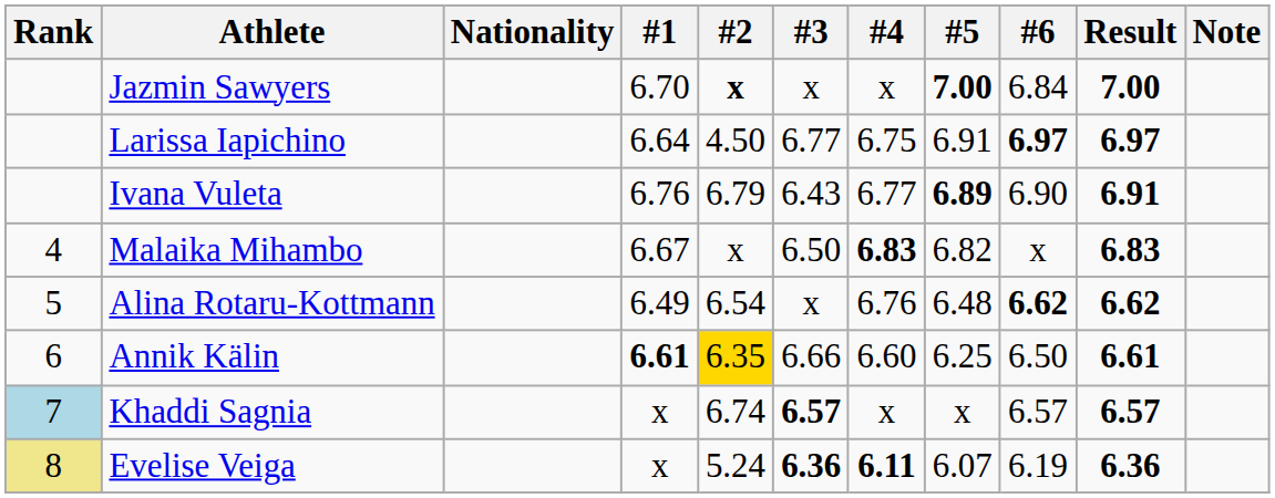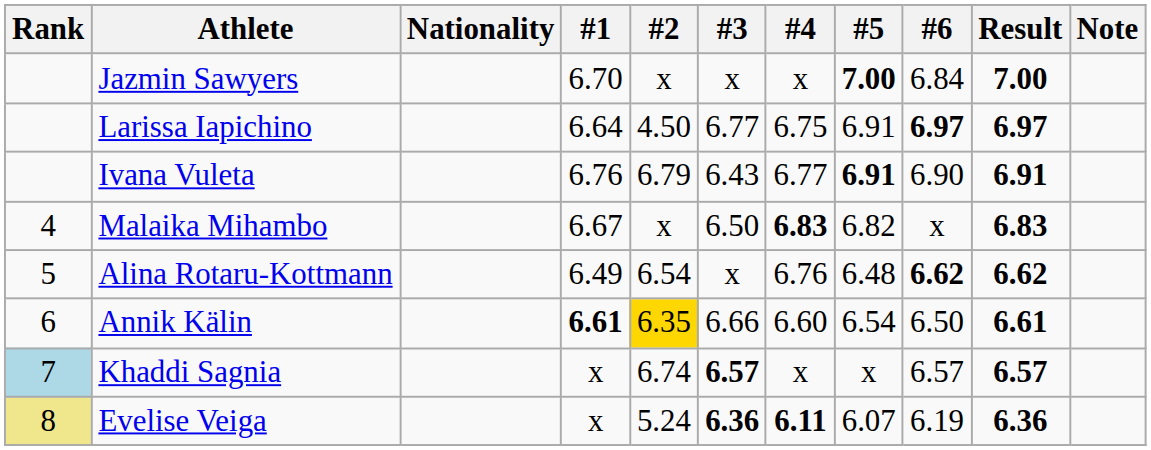 <table class="wikitable sortable" style="text-align:center">
 <tr>
 <th>Rank</th>
 <th>Athlete</th>
 <th>Nationality</th>
 <th>#1</th>
 <th>#2</th>
 <th>#3</th>
 <th>#4</th>
 <th>#5</th>
 <th>#6</th>
 <th>Result</th>
 <th>Note</th>
 </tr>
 <tr>
 <td></td>
 <td align="left"><a href='#'>Jazmin Sawyers</a></td>
 <td align="left"></td>
 <td>6.70</td>
-<td><strong>x</strong></td>
+<td>x</td>
 <td>x</td>
 <td>x</td>
 <td><strong>7.00</strong></td>
 <td>6.84</td>
 <td><strong>7.00</strong></td>
 <td> </td>
 </tr>
 <tr>
 <td></td>
 <td align="left"><a href='#'>Larissa Iapichino</a></td>
 <td align="left"></td>
 <td>6.64</td>
 <td>4.50</td>
 <td>6.77</td>
 <td>6.75</td>
 <td>6.91</td>
 <td><strong>6.97</strong></td>
 <td><strong>6.97</strong></td>
 <td></td>
 </tr>
 <tr>
 <td></td>
 <td align="left"><a href='#'>Ivana Vuleta</a></td>
 <td align="left"></td>
 <td>6.76</td>
 <td>6.79</td>
 <td>6.43</td>
 <td>6.77</td>
-<td><strong>6.89</strong></td>
+<td><strong>6.91</strong></td>
 <td>6.90</td>
 <td><strong>6.91</strong></td>
 <td></td>
 </tr>
 <tr>
 <td>4</td>
 <td align="left"><a href='#'>Malaika Mihambo</a></td>
 <td align="left"></td>
 <td>6.67</td>
 <td>x</td>
 <td>6.50</td>
 <td><strong>6.83</strong></td>
 <td>6.82</td>
 <td>x</td>
 <td><strong>6.83</strong></td>
 <td></td>
 </tr>
 <tr>
 <td>5</td>
 <td align="left"><a href='#'>Alina Rotaru-Kottmann</a></td>
 <td align="left"></td>
 <td>6.49</td>
 <td>6.54</td>
 <td>x</td>
 <td>6.76</td>
 <td>6.48</td>
 <td><strong>6.62</strong></td>
 <td><strong>6.62</strong></td>
 <td></td>
 </tr>
 <tr>
 <td>6</td>
 <td align="left"><a href='#'>Annik Kälin</a></td>
 <td align="left"></td>
 <td><strong>6.61</strong></td>
 <td style="background: gold;">6.35</td>
 <td>6.66</td>
 <td>6.60</td>
-<td>6.25</td>
+<td>6.54</td>
 <td>6.50</td>
 <td><strong>6.61</strong></td>
 <td></td>
 </tr>
 <tr>
 <td style="background: lightblue;">7</td>
 <td align="left"><a href='#'>Khaddi Sagnia</a></td>
 <td align="left"></td>
 <td>x</td>
 <td>6.74</td>
 <td><strong>6.57</strong></td>
 <td>x</td>
 <td>x</td>
 <td>6.57</td>
 <td><strong>6.57</strong></td>
 <td></td>
 </tr>
 <tr>
 <td style="background: khaki;">8</td>
 <td align="left"><a href='#'>Evelise Veiga</a></td>
 <td align="left"></td>
 <td>x</td>
 <td>5.24</td>
 <td><strong>6.36</strong></td>
 <td><strong>6.11</strong></td>
 <td>6.07</td>
 <td>6.19</td>
 <td><strong>6.36</strong></td>
 <td></td>
 </tr>
 </table>
